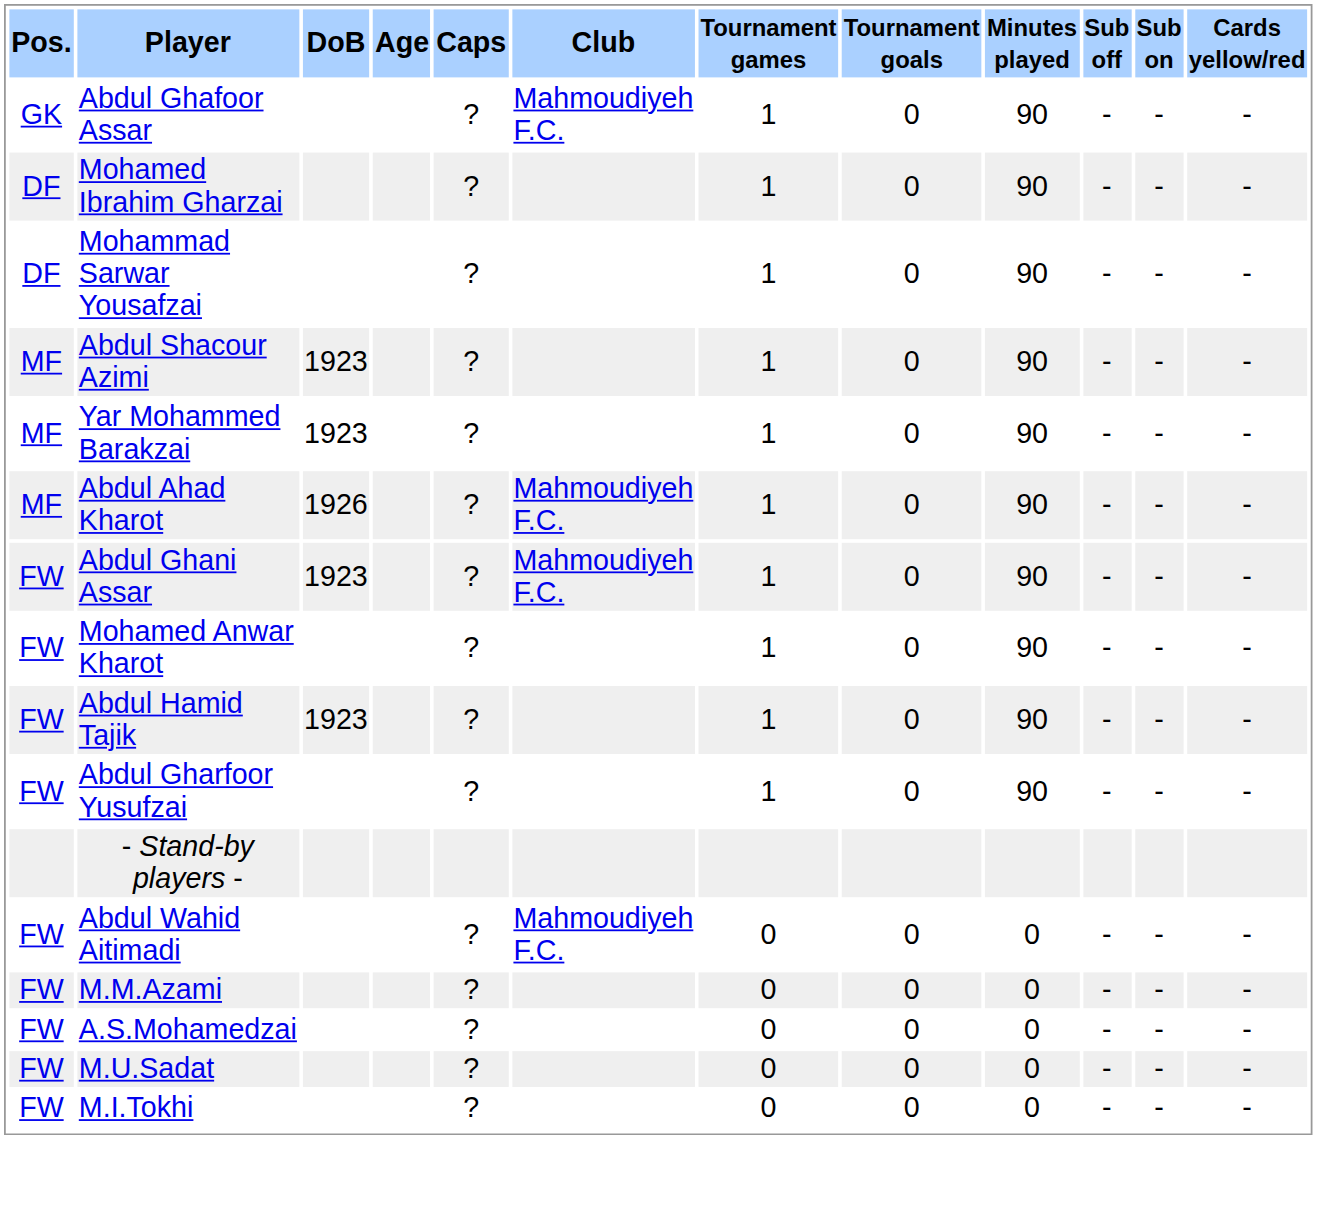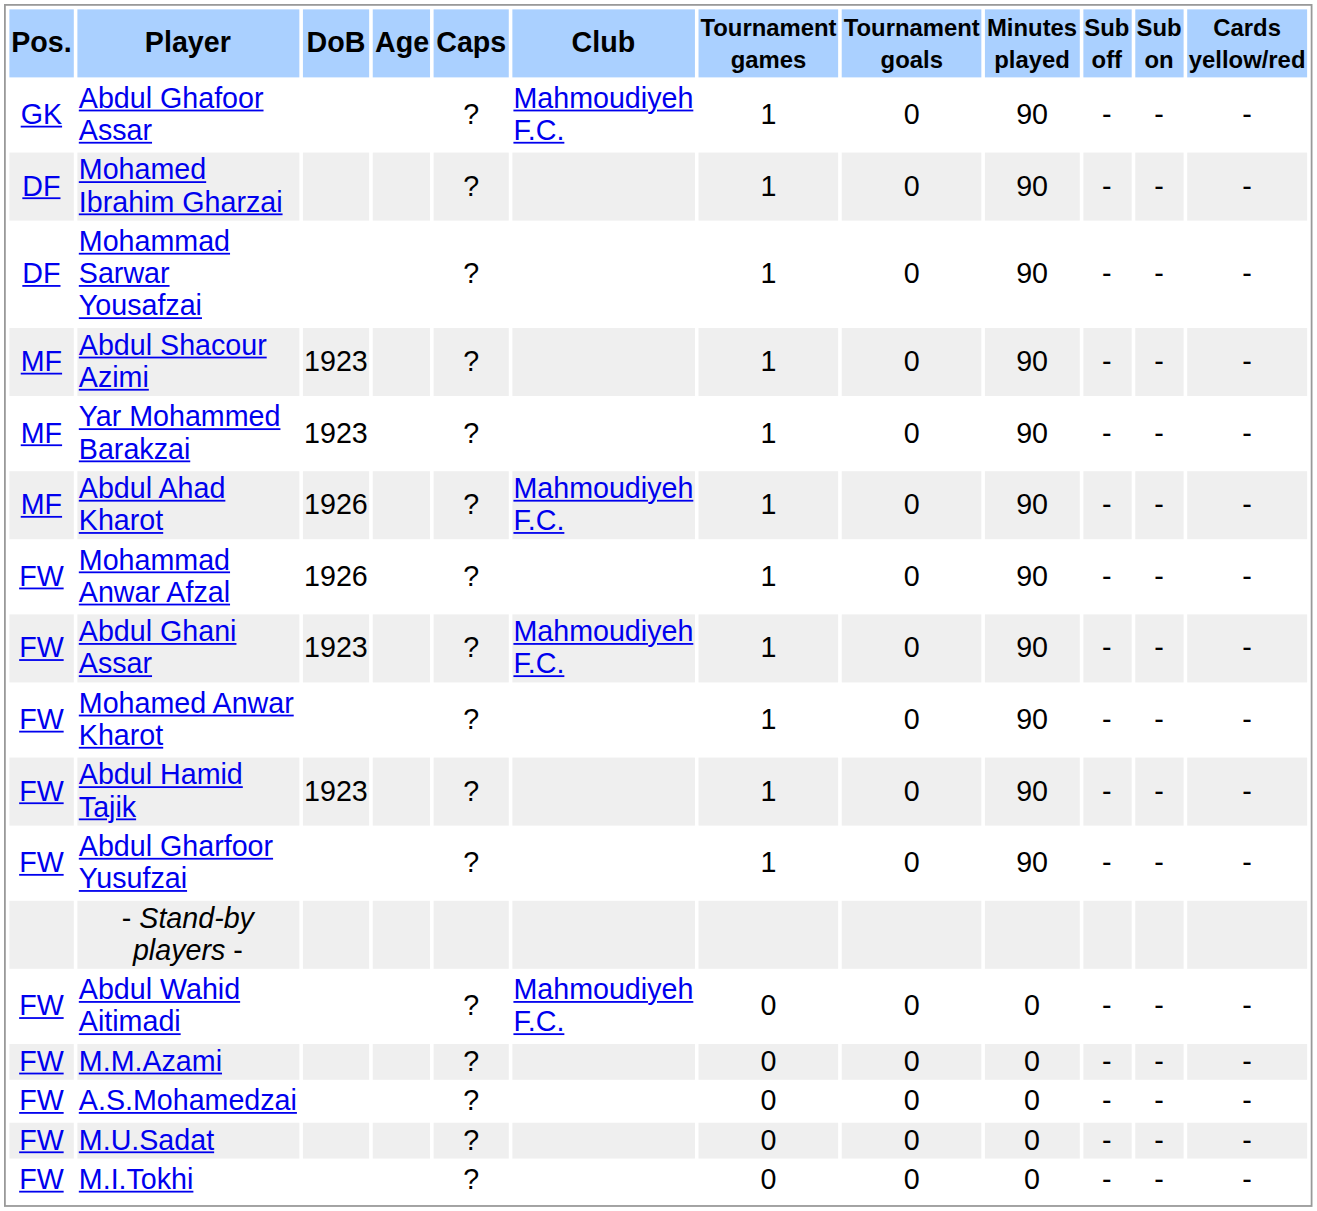 <table border="0" width="100%" style="border: 1px solid #999; background-color:#FFFFFF; text-align:center">
 <tr align="center" bgcolor="#AAD0FF">
 <th width=4%>Pos.</th>
 <th width=23%>Player</th>
 <th width=12%>DoB</th>
 <th width=4%>Age</th>
 <th width=4%>Caps</th>
 <th width=21%>Club</th>
 <th width=6%><small>Tournament<br>games</small></th>
 <th width=6%><small>Tournament<br>goals</small></th>
 <th width=4%><small>Minutes<br>played</small></th>
 <th width=4%><small>Sub off</small></th>
 <th width=4%><small>Sub on</small></th>
 <th width=4%><small>Cards<br>yellow/red</small></th>
 </tr>
 <tr>
 <td><a href='#'>GK</a></td>
 <td align="left"><a href='#'>Abdul Ghafoor Assar</a></td>
 <td></td>
 <td></td>
 <td>?</td>
 <td align="left"> <a href='#'>Mahmoudiyeh F.C.</a></td>
 <td>1</td>
 <td>0</td>
 <td>90</td>
 <td>-</td>
 <td>-</td>
 <td>-</td>
 </tr>
 <tr bgcolor="#EFEFEF">
 <td><a href='#'>DF</a></td>
 <td align="left"><a href='#'>Mohamed Ibrahim Gharzai</a></td>
 <td></td>
 <td></td>
 <td>?</td>
 <td align="left"></td>
 <td>1</td>
 <td>0</td>
 <td>90</td>
 <td>-</td>
 <td>-</td>
 <td>-</td>
 </tr>
 <tr>
 <td><a href='#'>DF</a></td>
 <td align="left"><a href='#'>Mohammad Sarwar Yousafzai</a></td>
 <td></td>
 <td></td>
 <td>?</td>
 <td align="left"></td>
 <td>1</td>
 <td>0</td>
 <td>90</td>
 <td>-</td>
 <td>-</td>
 <td>-</td>
 </tr>
 <tr bgcolor="#EFEFEF">
 <td><a href='#'>MF</a></td>
 <td align="left"><a href='#'>Abdul Shacour Azimi</a></td>
 <td>1923</td>
 <td></td>
 <td>?</td>
 <td align="left"></td>
 <td>1</td>
 <td>0</td>
 <td>90</td>
 <td>-</td>
 <td>-</td>
 <td>-</td>
 </tr>
 <tr>
 <td><a href='#'>MF</a></td>
 <td align="left"><a href='#'>Yar Mohammed Barakzai</a></td>
 <td>1923</td>
 <td></td>
 <td>?</td>
 <td align="left"></td>
 <td>1</td>
 <td>0</td>
 <td>90</td>
 <td>-</td>
 <td>-</td>
 <td>-</td>
 </tr>
 <tr bgcolor="#EFEFEF">
 <td><a href='#'>MF</a></td>
 <td align="left"><a href='#'>Abdul Ahad Kharot</a></td>
 <td>1926</td>
 <td></td>
 <td>?</td>
 <td align="left"> <a href='#'>Mahmoudiyeh F.C.</a></td>
+<td>1</td>
+<td>0</td>
+<td>90</td>
+<td>-</td>
+<td>-</td>
+<td>-</td>
+</tr>
+<tr>
+<td><a href='#'>FW</a></td>
+<td align="left"><a href='#'>Mohammad Anwar Afzal</a></td>
+<td>1926</td>
+<td></td>
+<td>?</td>
+<td align="left"></td>
 <td>1</td>
 <td>0</td>
 <td>90</td>
 <td>-</td>
 <td>-</td>
 <td>-</td>
 </tr>
 <tr bgcolor="#EFEFEF">
 <td><a href='#'>FW</a></td>
 <td align="left"><a href='#'>Abdul Ghani Assar</a></td>
 <td>1923</td>
 <td></td>
 <td>?</td>
 <td align="left"> <a href='#'>Mahmoudiyeh F.C.</a></td>
 <td>1</td>
 <td>0</td>
 <td>90</td>
 <td>-</td>
 <td>-</td>
 <td>-</td>
 </tr>
 <tr>
 <td><a href='#'>FW</a></td>
 <td align="left"><a href='#'>Mohamed Anwar Kharot</a></td>
 <td></td>
 <td></td>
 <td>?</td>
 <td align="left"></td>
 <td>1</td>
 <td>0</td>
 <td>90</td>
 <td>-</td>
 <td>-</td>
 <td>-</td>
 </tr>
 <tr bgcolor="#EFEFEF">
 <td><a href='#'>FW</a></td>
 <td align="left"><a href='#'>Abdul Hamid Tajik</a></td>
 <td>1923</td>
 <td></td>
 <td>?</td>
 <td align="left"></td>
 <td>1</td>
 <td>0</td>
 <td>90</td>
 <td>-</td>
 <td>-</td>
 <td>-</td>
 </tr>
 <tr>
 <td><a href='#'>FW</a></td>
 <td align="left"><a href='#'>Abdul Gharfoor Yusufzai</a></td>
 <td></td>
 <td></td>
 <td>?</td>
 <td align="left"></td>
 <td>1</td>
 <td>0</td>
 <td>90</td>
 <td>-</td>
 <td>-</td>
 <td>-</td>
 </tr>
 <tr bgcolor="#EFEFEF">
 <td></td>
 <td>- <em>Stand-by players</em> -</td>
 <td></td>
 <td></td>
 <td></td>
 <td></td>
 <td></td>
 <td></td>
 <td></td>
 <td></td>
 <td></td>
 <td></td>
 </tr>
 <tr>
 <td><a href='#'>FW</a></td>
 <td align="left"><a href='#'>Abdul Wahid Aitimadi</a></td>
 <td></td>
 <td></td>
 <td>?</td>
 <td align="left"> <a href='#'>Mahmoudiyeh F.C.</a></td>
 <td>0</td>
 <td>0</td>
 <td>0</td>
 <td>-</td>
 <td>-</td>
 <td>-</td>
 </tr>
 <tr bgcolor="#EFEFEF">
 <td><a href='#'>FW</a></td>
 <td align="left"><a href='#'>M.M.Azami</a></td>
 <td></td>
 <td></td>
 <td>?</td>
 <td align="left"></td>
 <td>0</td>
 <td>0</td>
 <td>0</td>
 <td>-</td>
 <td>-</td>
 <td>-</td>
 </tr>
 <tr>
 <td><a href='#'>FW</a></td>
 <td align="left"><a href='#'>A.S.Mohamedzai</a></td>
 <td></td>
 <td></td>
 <td>?</td>
 <td align="left"></td>
 <td>0</td>
 <td>0</td>
 <td>0</td>
 <td>-</td>
 <td>-</td>
 <td>-</td>
 </tr>
 <tr bgcolor="#EFEFEF">
 <td><a href='#'>FW</a></td>
 <td align="left"><a href='#'>M.U.Sadat</a></td>
 <td></td>
 <td></td>
 <td>?</td>
 <td align="left"></td>
 <td>0</td>
 <td>0</td>
 <td>0</td>
 <td>-</td>
 <td>-</td>
 <td>-</td>
 </tr>
 <tr>
 <td><a href='#'>FW</a></td>
 <td align="left"><a href='#'>M.I.Tokhi</a></td>
 <td></td>
 <td></td>
 <td>?</td>
 <td align="left"></td>
 <td>0</td>
 <td>0</td>
 <td>0</td>
 <td>-</td>
 <td>-</td>
 <td>-</td>
 </tr>
 <tr bgcolor="#EFEFEF">
 </tr>
 </table>
